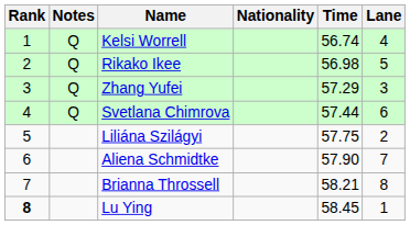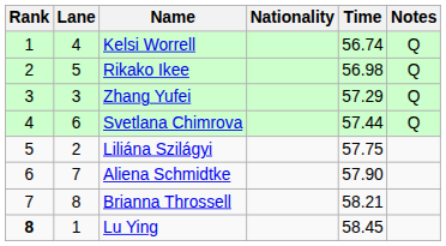 <table class="wikitable sortable" style="text-align:center">
 <tr>
 <th>Rank</th>
-<th>Notes</th>
+<th>Lane</th>
 <th>Name</th>
 <th>Nationality</th>
 <th>Time</th>
-<th>Lane</th>
+<th>Notes</th>
 </tr>
 <tr bgcolor=ccffcc>
 <td>1</td>
-<td>Q</td>
+<td>4</td>
 <td align=left><a href='#'>Kelsi Worrell</a></td>
 <td align=left></td>
 <td>56.74</td>
-<td>4</td>
+<td>Q</td>
 </tr>
 <tr bgcolor=ccffcc>
 <td>2</td>
-<td>Q</td>
+<td>5</td>
 <td align=left><a href='#'>Rikako Ikee</a></td>
 <td align=left></td>
 <td>56.98</td>
-<td>5</td>
+<td>Q</td>
 </tr>
 <tr bgcolor=ccffcc>
 <td>3</td>
-<td>Q</td>
+<td>3</td>
 <td align=left><a href='#'>Zhang Yufei</a></td>
 <td align=left></td>
 <td>57.29</td>
-<td>3</td>
+<td>Q</td>
 </tr>
 <tr bgcolor=ccffcc>
 <td>4</td>
-<td>Q</td>
+<td>6</td>
 <td align=left><a href='#'>Svetlana Chimrova</a></td>
 <td align=left></td>
 <td>57.44</td>
-<td>6</td>
+<td>Q</td>
 </tr>
 <tr>
 <td>5</td>
-<td></td>
+<td>2</td>
 <td align=left><a href='#'>Liliána Szilágyi</a></td>
 <td align=left></td>
 <td>57.75</td>
-<td>2</td>
+<td></td>
 </tr>
 <tr>
 <td>6</td>
-<td></td>
+<td>7</td>
 <td align=left><a href='#'>Aliena Schmidtke</a></td>
 <td align=left></td>
 <td>57.90</td>
-<td>7</td>
+<td></td>
 </tr>
 <tr>
 <td>7</td>
-<td></td>
+<td>8</td>
 <td align=left><a href='#'>Brianna Throssell</a></td>
 <td align=left></td>
 <td>58.21</td>
-<td>8</td>
+<td></td>
 </tr>
 <tr>
 <td><strong>8</strong></td>
-<td></td>
+<td>1</td>
 <td align=left><a href='#'>Lu Ying</a></td>
 <td align=left></td>
 <td>58.45</td>
-<td>1</td>
+<td></td>
 </tr>
 </table>
